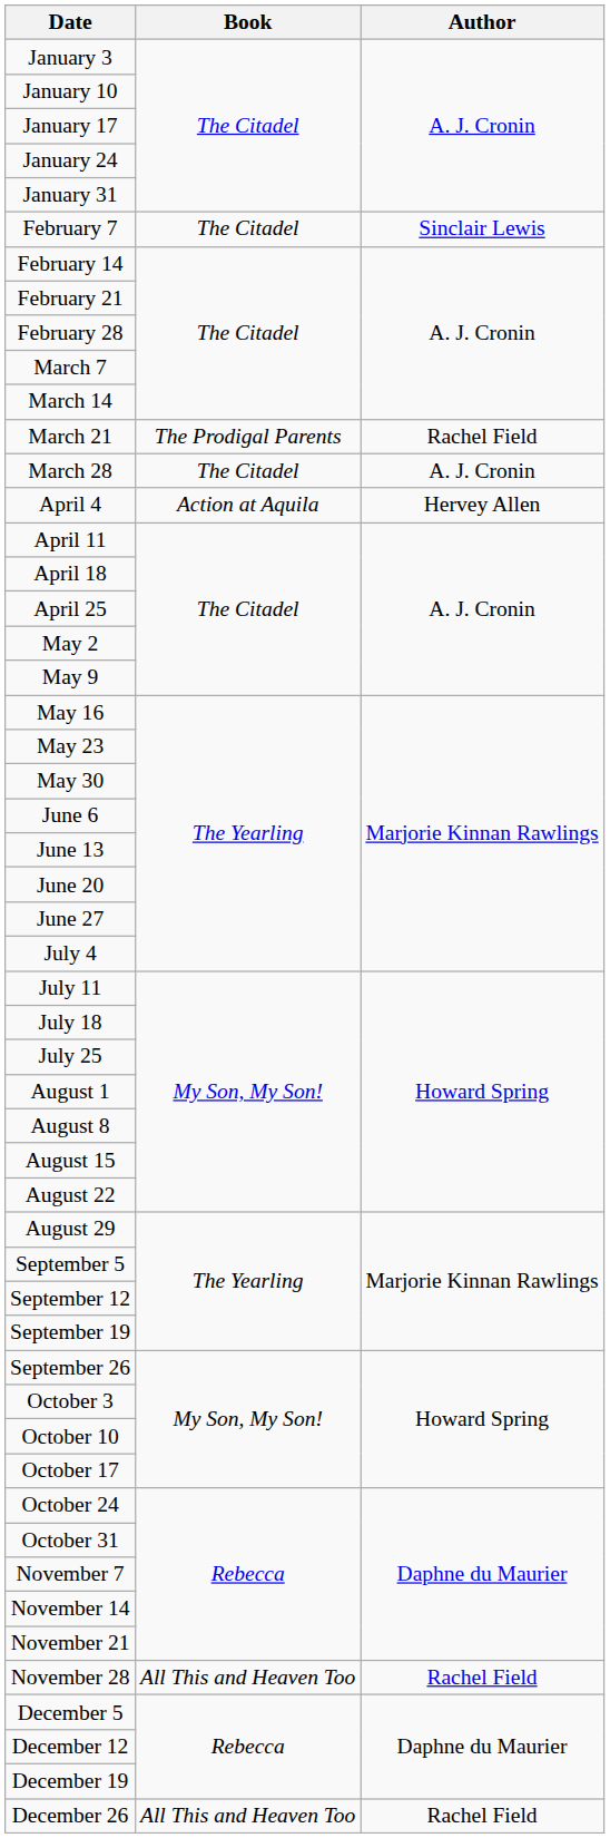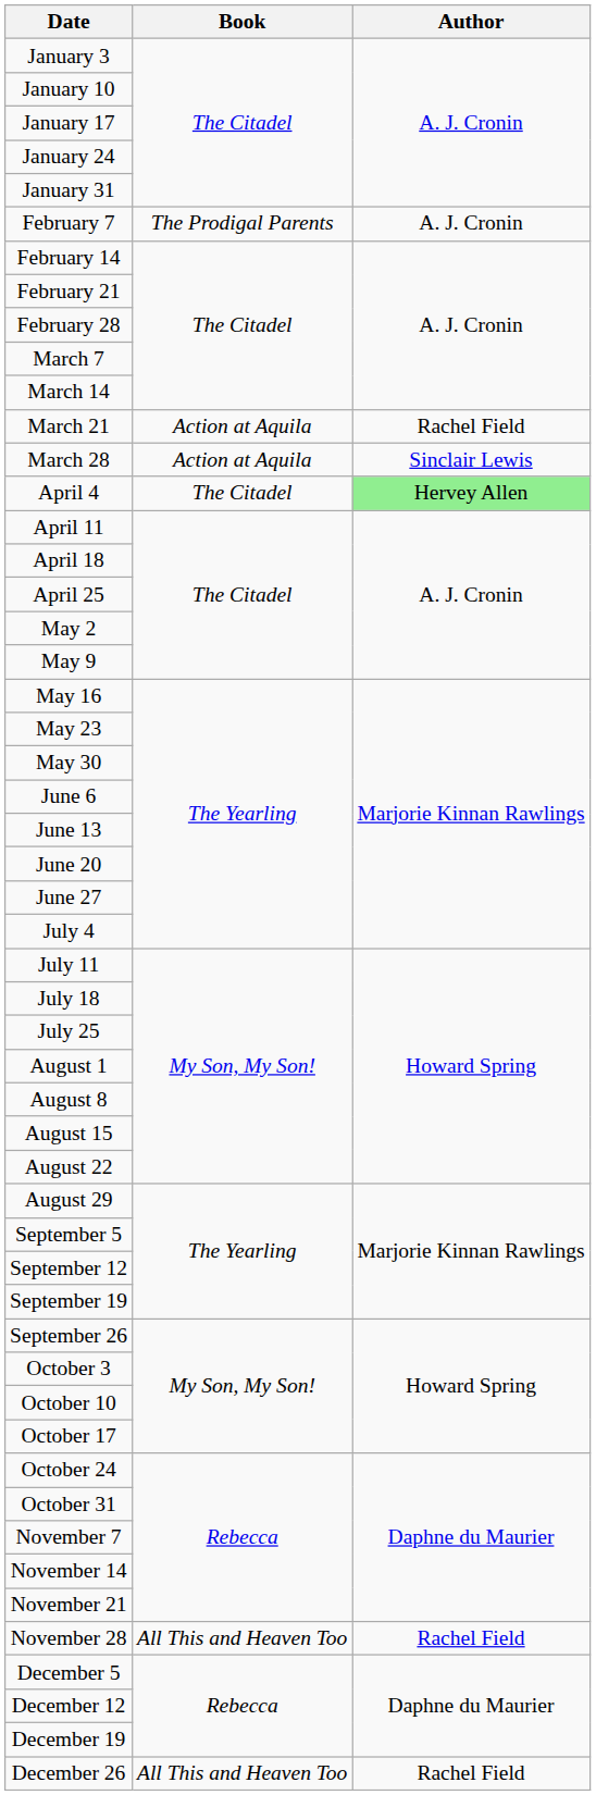 <table class="wikitable sortable" style="text-align: center">
 <tr>
 <th>Date</th>
 <th>Book</th>
 <th>Author</th>
 </tr>
 <tr>
 <td>January 3</td>
 <td rowspan=5><em><a href='#'>The Citadel</a></em></td>
 <td rowspan=5><a href='#'>A. J. Cronin</a></td>
 </tr>
 <tr>
 <td>January 10</td>
 </tr>
 <tr>
 <td>January 17</td>
 </tr>
 <tr>
 <td>January 24</td>
 </tr>
 <tr>
 <td>January 31</td>
 </tr>
 <tr>
 <td>February 7</td>
-<td><em>The Citadel</em></td>
-<td><a href='#'>Sinclair Lewis</a></td>
+<td><em>The Prodigal Parents</em></td>
+<td>A. J. Cronin</td>
 </tr>
 <tr>
 <td>February 14</td>
 <td rowspan=5><em>The Citadel</em></td>
 <td rowspan=5>A. J. Cronin</td>
 </tr>
 <tr>
 <td>February 21</td>
 </tr>
 <tr>
 <td>February 28</td>
 </tr>
 <tr>
 <td>March 7</td>
 </tr>
 <tr>
 <td>March 14</td>
 </tr>
 <tr>
 <td>March 21</td>
-<td><em>The Prodigal Parents</em></td>
+<td><em>Action at Aquila</em></td>
 <td>Rachel Field</td>
 </tr>
 <tr>
 <td>March 28</td>
-<td><em>The Citadel</em></td>
-<td>A. J. Cronin</td>
+<td><em>Action at Aquila</em></td>
+<td><a href='#'>Sinclair Lewis</a></td>
 </tr>
 <tr>
 <td>April 4</td>
-<td><em>Action at Aquila</em></td>
-<td>Hervey Allen</td>
+<td><em>The Citadel</em></td>
+<td style="background: lightgreen;">Hervey Allen</td>
 </tr>
 <tr>
 <td>April 11</td>
 <td rowspan=5><em>The Citadel</em></td>
 <td rowspan=5>A. J. Cronin</td>
 </tr>
 <tr>
 <td>April 18</td>
 </tr>
 <tr>
 <td>April 25</td>
 </tr>
 <tr>
 <td>May 2</td>
 </tr>
 <tr>
 <td>May 9</td>
 </tr>
 <tr>
 <td>May 16</td>
 <td rowspan=8><em><a href='#'>The Yearling</a></em></td>
 <td rowspan=8><a href='#'>Marjorie Kinnan Rawlings</a></td>
 </tr>
 <tr>
 <td>May 23</td>
 </tr>
 <tr>
 <td>May 30</td>
 </tr>
 <tr>
 <td>June 6</td>
 </tr>
 <tr>
 <td>June 13</td>
 </tr>
 <tr>
 <td>June 20</td>
 </tr>
 <tr>
 <td>June 27</td>
 </tr>
 <tr>
 <td>July 4</td>
 </tr>
 <tr>
 <td>July 11</td>
 <td rowspan=7><em><a href='#'>My Son, My Son!</a></em></td>
 <td rowspan=7><a href='#'>Howard Spring</a></td>
 </tr>
 <tr>
 <td>July 18</td>
 </tr>
 <tr>
 <td>July 25</td>
 </tr>
 <tr>
 <td>August 1</td>
 </tr>
 <tr>
 <td>August 8</td>
 </tr>
 <tr>
 <td>August 15</td>
 </tr>
 <tr>
 <td>August 22</td>
 </tr>
 <tr>
 <td>August 29</td>
 <td rowspan=4><em>The Yearling</em></td>
 <td rowspan=4>Marjorie Kinnan Rawlings</td>
 </tr>
 <tr>
 <td>September 5</td>
 </tr>
 <tr>
 <td>September 12</td>
 </tr>
 <tr>
 <td>September 19</td>
 </tr>
 <tr>
 <td>September 26</td>
 <td rowspan=4><em>My Son, My Son!</em></td>
 <td rowspan=4>Howard Spring</td>
 </tr>
 <tr>
 <td>October 3</td>
 </tr>
 <tr>
 <td>October 10</td>
 </tr>
 <tr>
 <td>October 17</td>
 </tr>
 <tr>
 <td>October 24</td>
 <td rowspan=5><em><a href='#'>Rebecca</a></em></td>
 <td rowspan=5><a href='#'>Daphne du Maurier</a></td>
 </tr>
 <tr>
 <td>October 31</td>
 </tr>
 <tr>
 <td>November 7</td>
 </tr>
 <tr>
 <td>November 14</td>
 </tr>
 <tr>
 <td>November 21</td>
 </tr>
 <tr>
 <td>November 28</td>
 <td><em>All This and Heaven Too</em></td>
 <td><a href='#'>Rachel Field</a></td>
 </tr>
 <tr>
 <td>December 5</td>
 <td rowspan=3><em>Rebecca</em></td>
 <td rowspan=3>Daphne du Maurier</td>
 </tr>
 <tr>
 <td>December 12</td>
 </tr>
 <tr>
 <td>December 19</td>
 </tr>
 <tr>
 <td>December 26</td>
 <td><em>All This and Heaven Too</em></td>
 <td>Rachel Field</td>
 </tr>
 </table>
